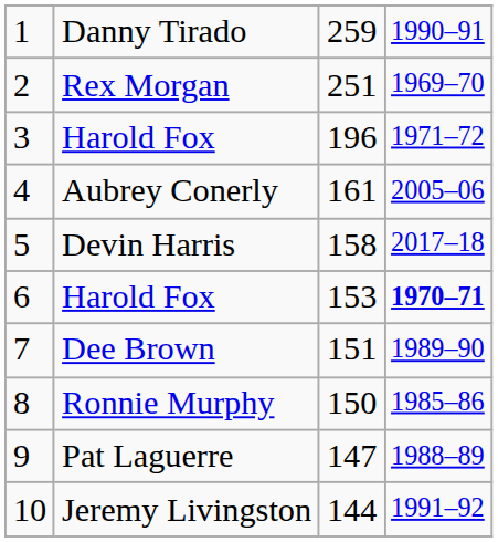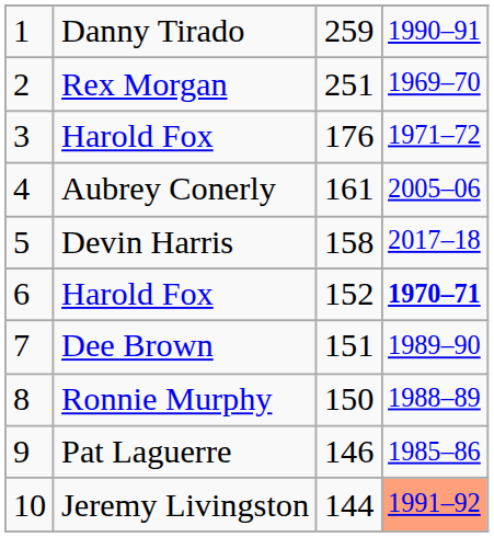 <table class="wikitable">
 <tr>
 </tr>
 <tr>
 <td>1</td>
 <td>Danny Tirado</td>
 <td>259</td>
 <td style="font-size:80%;"><a href='#'>1990–91</a></td>
 </tr>
 <tr>
 <td>2</td>
 <td><a href='#'>Rex Morgan</a></td>
 <td>251</td>
 <td style="font-size:80%;"><a href='#'>1969–70</a></td>
 </tr>
 <tr>
 <td>3</td>
 <td><a href='#'>Harold Fox</a></td>
-<td>196</td>
+<td>176</td>
 <td style="font-size:80%;"><a href='#'>1971–72</a></td>
 </tr>
 <tr>
 <td>4</td>
 <td>Aubrey Conerly</td>
 <td>161</td>
 <td style="font-size:80%;"><a href='#'>2005–06</a></td>
 </tr>
 <tr>
 <td>5</td>
 <td>Devin Harris</td>
 <td>158</td>
 <td style="font-size:80%;"><a href='#'>2017–18</a></td>
 </tr>
 <tr>
 <td>6</td>
 <td><a href='#'>Harold Fox</a></td>
-<td>153</td>
+<td>152</td>
 <td style="font-size:80%;"><strong><a href='#'>1970–71</a></strong></td>
 </tr>
 <tr>
 <td>7</td>
 <td><a href='#'>Dee Brown</a></td>
 <td>151</td>
 <td style="font-size:80%;"><a href='#'>1989–90</a></td>
 </tr>
 <tr>
 <td>8</td>
 <td><a href='#'>Ronnie Murphy</a></td>
 <td>150</td>
-<td style="font-size:80%;"><a href='#'>1985–86</a></td>
+<td style="font-size:80%;"><a href='#'>1988–89</a></td>
 </tr>
 <tr>
 <td>9</td>
 <td>Pat Laguerre</td>
-<td>147</td>
-<td style="font-size:80%;"><a href='#'>1988–89</a></td>
+<td>146</td>
+<td style="font-size:80%;"><a href='#'>1985–86</a></td>
 </tr>
 <tr>
 <td>10</td>
 <td>Jeremy Livingston</td>
 <td>144</td>
-<td style="font-size:80%;"><a href='#'>1991–92</a></td>
+<td style="background: lightsalmon; font-size:80%;"><a href='#'>1991–92</a></td>
 </tr>
 </table>
